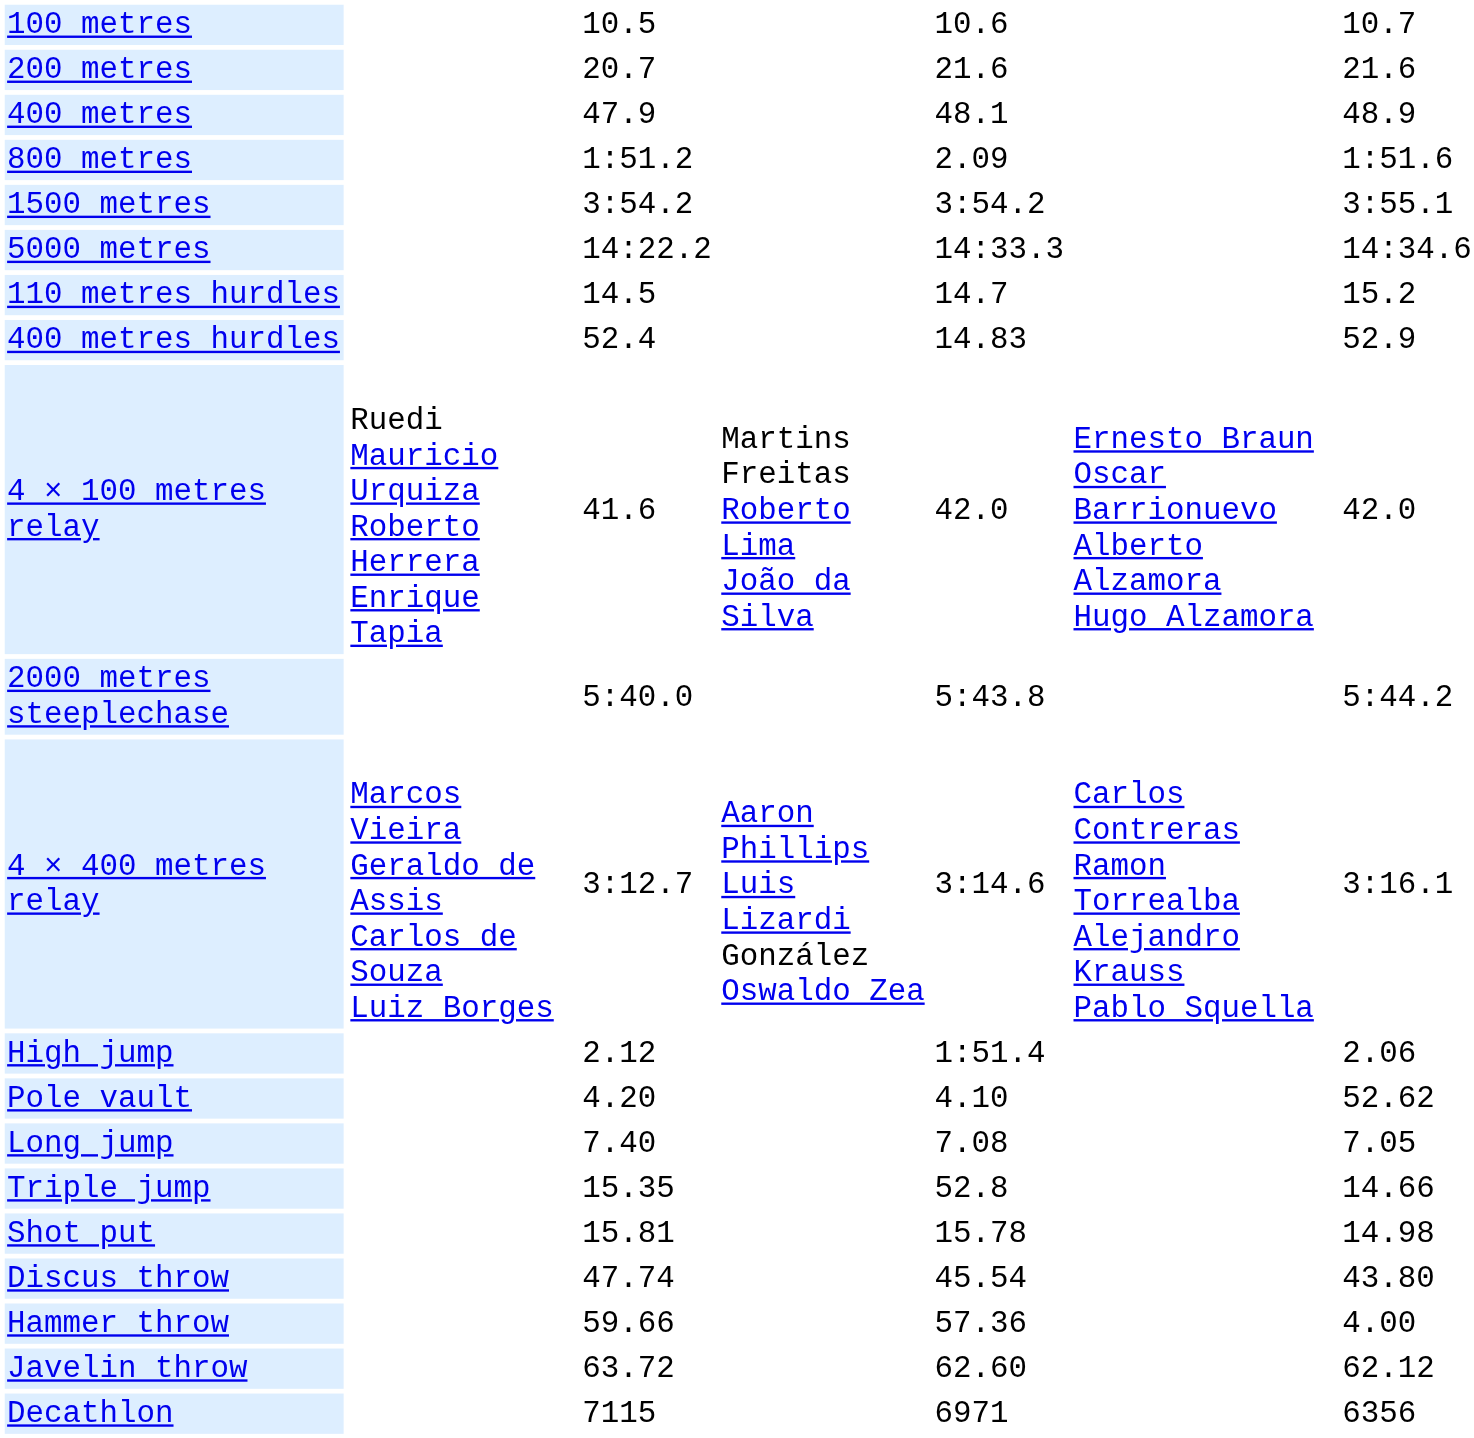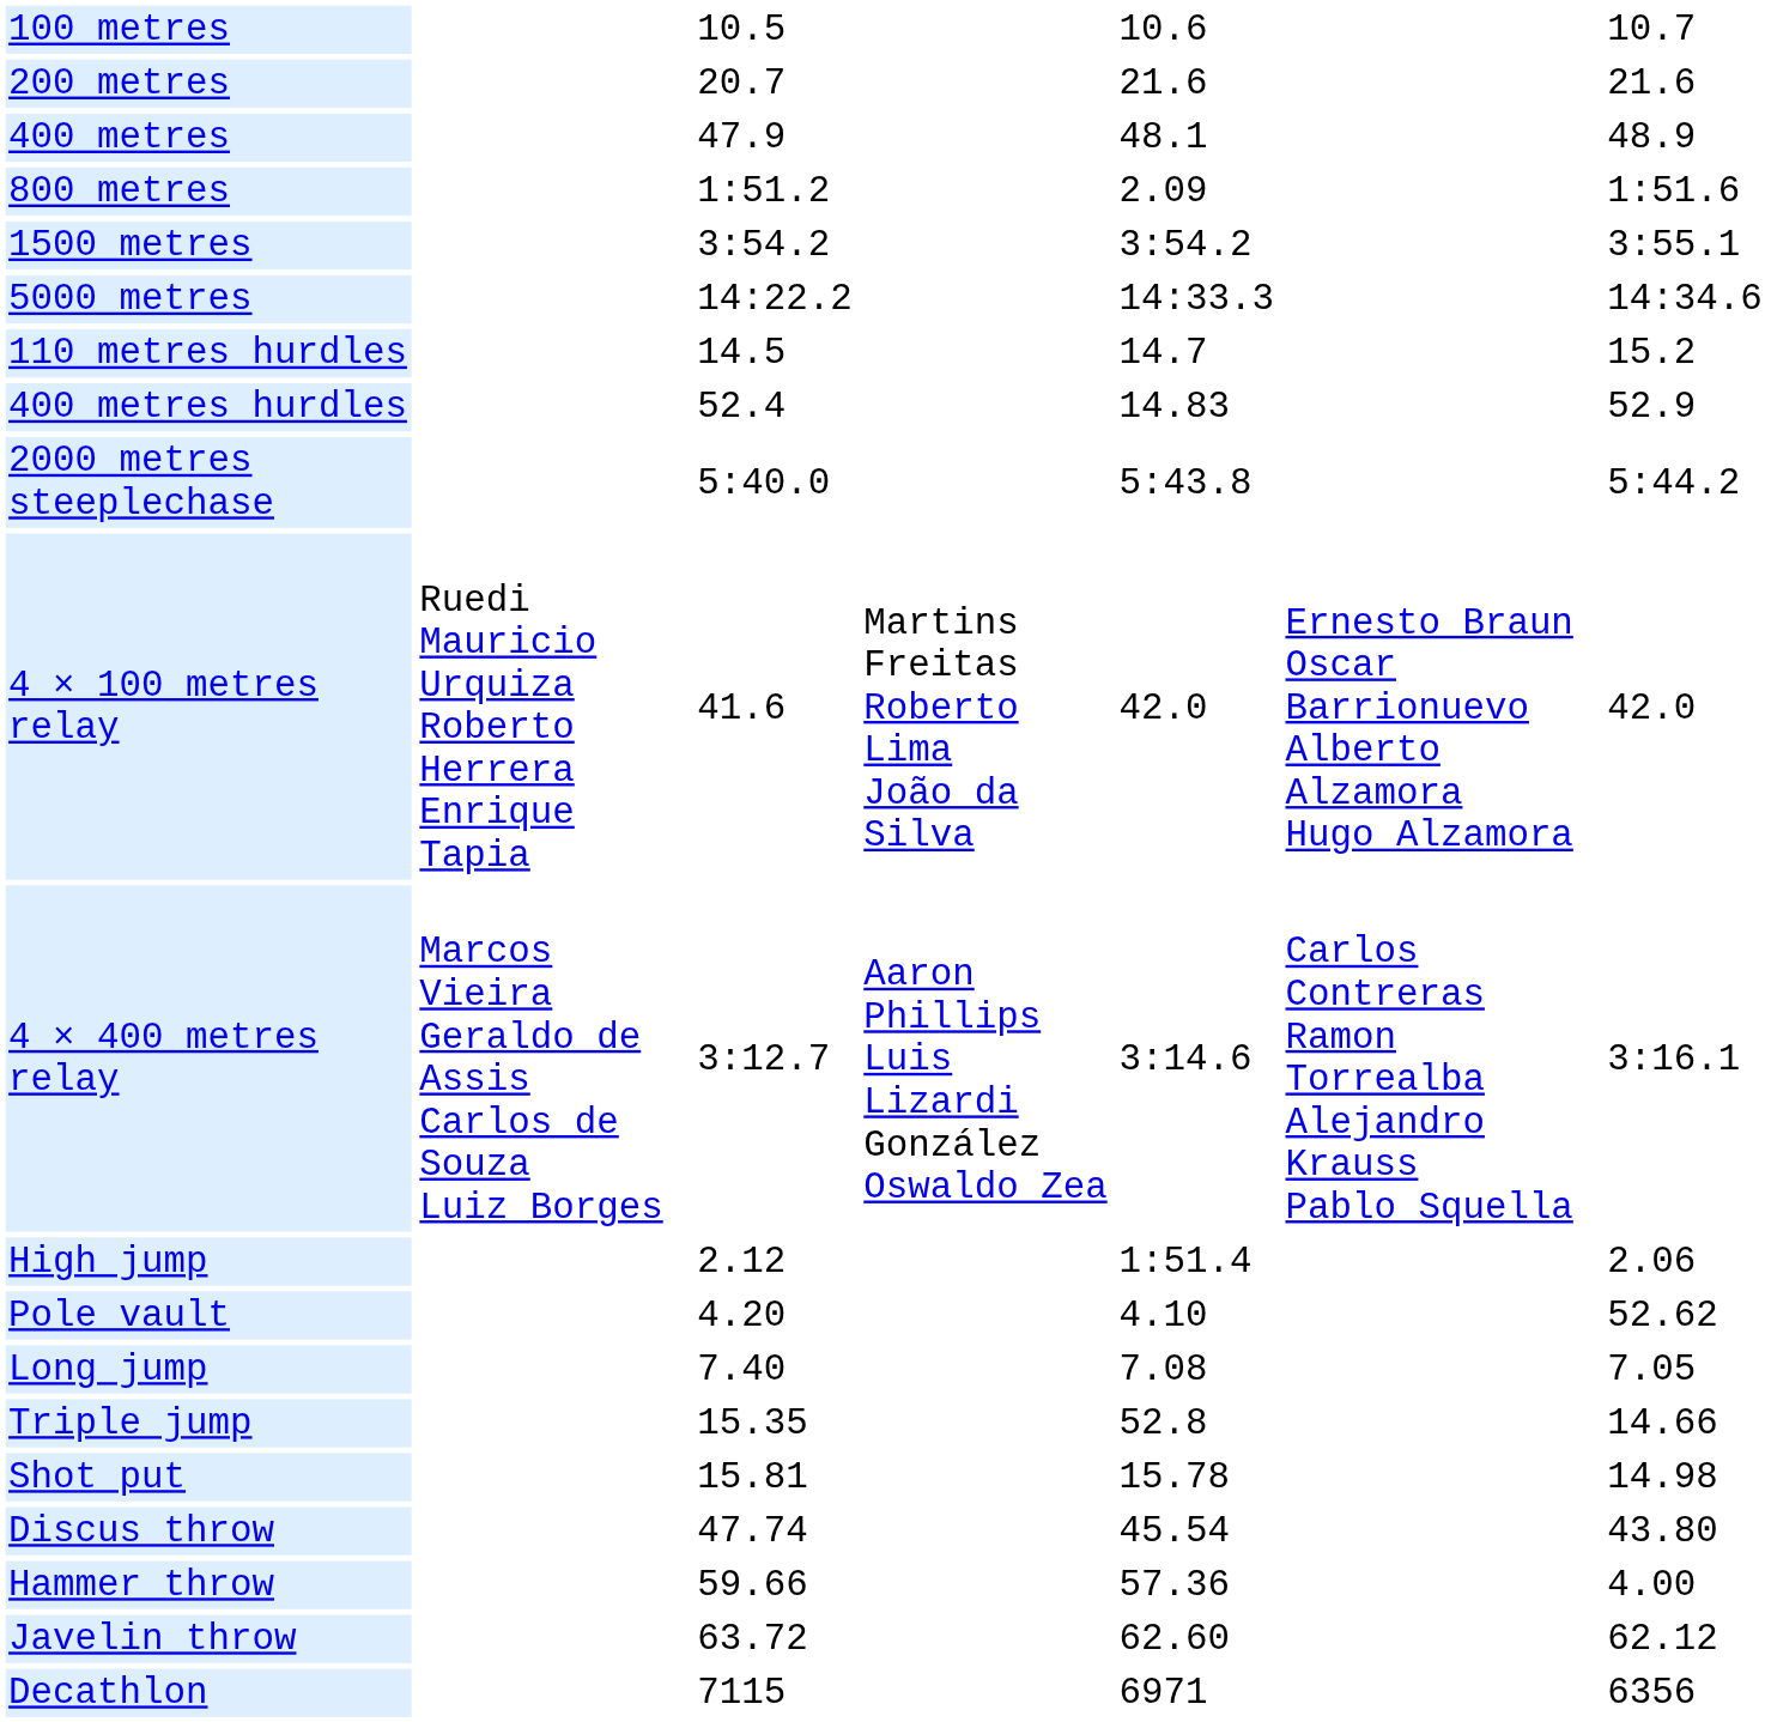 <table>
 <tr>
 <td bgcolor = DDEEFF><a href='#'>100 metres</a></td>
 <td></td>
 <td>10.5</td>
 <td></td>
 <td>10.6</td>
 <td></td>
 <td>10.7</td>
 </tr>
 <tr>
 <td bgcolor = DDEEFF><a href='#'>200 metres</a></td>
 <td></td>
 <td>20.7</td>
 <td></td>
 <td>21.6</td>
 <td></td>
 <td>21.6</td>
 </tr>
 <tr>
 <td bgcolor = DDEEFF><a href='#'>400 metres</a></td>
 <td></td>
 <td>47.9</td>
 <td></td>
 <td>48.1</td>
 <td></td>
 <td>48.9</td>
 </tr>
 <tr>
 <td bgcolor = DDEEFF><a href='#'>800 metres</a></td>
 <td></td>
 <td>1:51.2</td>
 <td></td>
 <td>2.09</td>
 <td></td>
 <td>1:51.6</td>
 </tr>
 <tr>
 <td bgcolor = DDEEFF><a href='#'>1500 metres</a></td>
 <td></td>
 <td>3:54.2</td>
 <td></td>
 <td>3:54.2</td>
 <td></td>
 <td>3:55.1</td>
 </tr>
 <tr>
 <td bgcolor = DDEEFF><a href='#'>5000 metres</a></td>
 <td></td>
 <td>14:22.2</td>
 <td></td>
 <td>14:33.3</td>
 <td></td>
 <td>14:34.6</td>
 </tr>
 <tr>
 <td bgcolor = DDEEFF><a href='#'>110 metres hurdles</a></td>
 <td></td>
 <td>14.5</td>
 <td></td>
 <td>14.7</td>
 <td></td>
 <td>15.2</td>
 </tr>
 <tr>
 <td bgcolor = DDEEFF><a href='#'>400 metres hurdles</a></td>
 <td></td>
 <td>52.4</td>
 <td></td>
 <td>14.83</td>
 <td></td>
 <td>52.9</td>
 </tr>
 <tr>
+<td bgcolor = DDEEFF><a href='#'>2000 metres steeplechase</a></td>
+<td></td>
+<td>5:40.0</td>
+<td></td>
+<td>5:43.8</td>
+<td></td>
+<td>5:44.2</td>
+</tr>
+<tr>
 <td bgcolor = DDEEFF><a href='#'>4 × 100 metres relay</a></td>
 <td><br>Ruedi<br><a href='#'>Mauricio Urquiza</a><br><a href='#'>Roberto Herrera</a><br><a href='#'>Enrique Tapia</a></td>
 <td>41.6</td>
 <td><br>Martins<br>Freitas<br><a href='#'>Roberto Lima</a><br><a href='#'>João da Silva</a></td>
 <td>42.0</td>
 <td><br><a href='#'>Ernesto Braun</a><br><a href='#'>Oscar Barrionuevo</a><br><a href='#'>Alberto Alzamora</a><br><a href='#'>Hugo Alzamora</a></td>
 <td>42.0</td>
-</tr>
-<tr>
-<td bgcolor = DDEEFF><a href='#'>2000 metres steeplechase</a></td>
-<td></td>
-<td>5:40.0</td>
-<td></td>
-<td>5:43.8</td>
-<td></td>
-<td>5:44.2</td>
 </tr>
 <tr>
 <td bgcolor = DDEEFF><a href='#'>4 × 400 metres relay</a></td>
 <td><br><a href='#'>Marcos Vieira</a><br><a href='#'>Geraldo de Assis</a><br><a href='#'>Carlos de Souza</a><br><a href='#'>Luiz Borges</a></td>
 <td>3:12.7</td>
 <td><br><a href='#'>Aaron Phillips</a><br><a href='#'>Luis Lizardi</a><br>González<br><a href='#'>Oswaldo Zea</a></td>
 <td>3:14.6</td>
 <td><br><a href='#'>Carlos Contreras</a><br><a href='#'>Ramon Torrealba</a><br><a href='#'>Alejandro Krauss</a><br><a href='#'>Pablo Squella</a></td>
 <td>3:16.1</td>
 </tr>
 <tr>
 <td bgcolor = DDEEFF><a href='#'>High jump</a></td>
 <td></td>
 <td>2.12</td>
 <td></td>
 <td>1:51.4</td>
 <td></td>
 <td>2.06</td>
 </tr>
 <tr>
 <td bgcolor = DDEEFF><a href='#'>Pole vault</a></td>
 <td></td>
 <td>4.20</td>
 <td></td>
 <td>4.10</td>
 <td></td>
 <td>52.62</td>
 </tr>
 <tr>
 <td bgcolor = DDEEFF><a href='#'>Long jump</a></td>
 <td></td>
 <td>7.40</td>
 <td></td>
 <td>7.08</td>
 <td></td>
 <td>7.05</td>
 </tr>
 <tr>
 <td bgcolor = DDEEFF><a href='#'>Triple jump</a></td>
 <td></td>
 <td>15.35</td>
 <td></td>
 <td>52.8</td>
 <td></td>
 <td>14.66</td>
 </tr>
 <tr>
 <td bgcolor = DDEEFF><a href='#'>Shot put</a></td>
 <td></td>
 <td>15.81</td>
 <td></td>
 <td>15.78</td>
 <td></td>
 <td>14.98</td>
 </tr>
 <tr>
 <td bgcolor = DDEEFF><a href='#'>Discus throw</a></td>
 <td></td>
 <td>47.74</td>
 <td></td>
 <td>45.54</td>
 <td></td>
 <td>43.80</td>
 </tr>
 <tr>
 <td bgcolor = DDEEFF><a href='#'>Hammer throw</a></td>
 <td></td>
 <td>59.66</td>
 <td></td>
 <td>57.36</td>
 <td></td>
 <td>4.00</td>
 </tr>
 <tr>
 <td bgcolor = DDEEFF><a href='#'>Javelin throw</a></td>
 <td></td>
 <td>63.72</td>
 <td></td>
 <td>62.60</td>
 <td></td>
 <td>62.12</td>
 </tr>
 <tr>
 <td bgcolor = DDEEFF><a href='#'>Decathlon</a></td>
 <td></td>
 <td>7115</td>
 <td></td>
 <td>6971</td>
 <td></td>
 <td>6356</td>
 </tr>
 </table>
